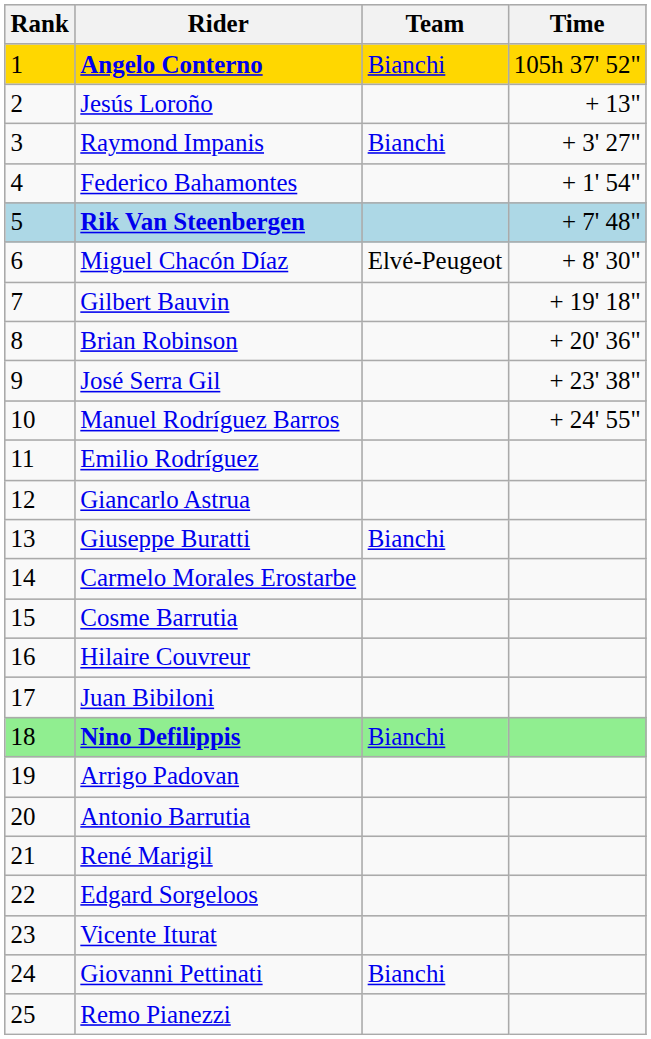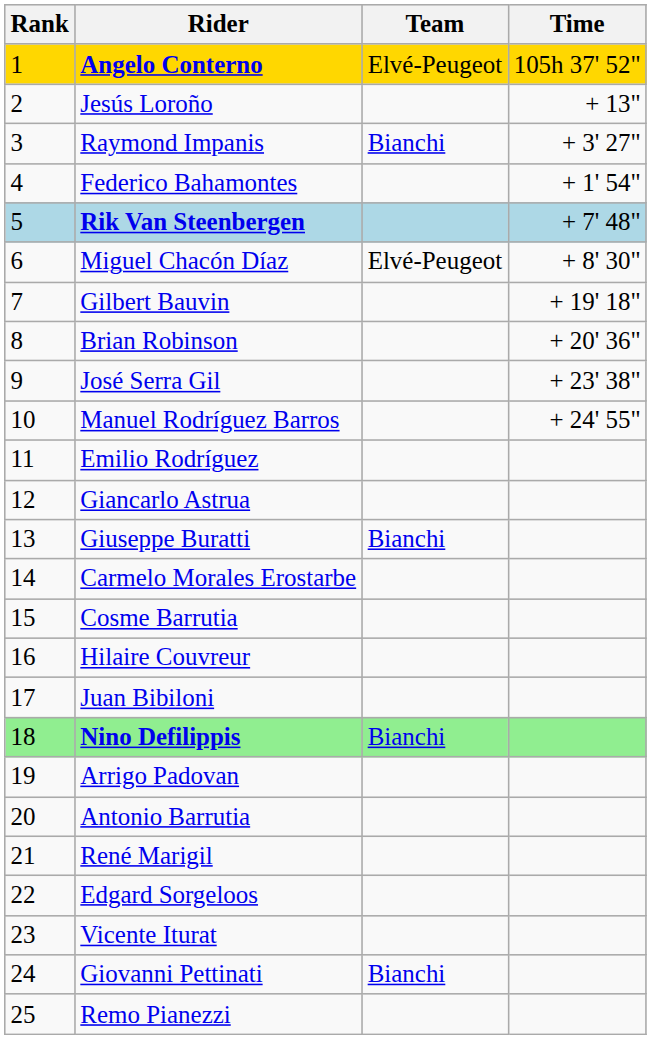 <table class="wikitable">
 <tr>
 <th>Rank</th>
 <th>Rider</th>
 <th>Team</th>
 <th>Time</th>
 </tr>
 <tr bgcolor=gold>
 <td>1</td>
 <td> 	<strong><a href='#'>Angelo Conterno</a></strong></td>
-<td><a href='#'>Bianchi</a></td>
+<td>Elvé-Peugeot</td>
 <td align="right">105h 37' 52"</td>
 </tr>
 <tr>
 <td>2</td>
 <td>  	<a href='#'>Jesús Loroño</a></td>
 <td></td>
 <td align="right">+ 13"</td>
 </tr>
 <tr>
 <td>3</td>
 <td>	<a href='#'>Raymond Impanis</a></td>
 <td><a href='#'>Bianchi</a></td>
 <td align="right">+ 3' 27"</td>
 </tr>
 <tr>
 <td>4</td>
 <td>  	<a href='#'>Federico Bahamontes</a></td>
 <td></td>
 <td align="right">+ 1' 54"</td>
 </tr>
 <tr bgcolor=lightblue>
 <td>5</td>
 <td>	<strong><a href='#'>Rik Van Steenbergen</a></strong></td>
 <td></td>
 <td align="right">+ 7' 48"</td>
 </tr>
 <tr>
 <td>6</td>
 <td>  <a href='#'>Miguel Chacón Díaz</a></td>
 <td>Elvé-Peugeot</td>
 <td align="right">+ 8' 30"</td>
 </tr>
 <tr>
 <td>7</td>
 <td>	<a href='#'>Gilbert Bauvin</a></td>
 <td></td>
 <td align="right">+ 19' 18"</td>
 </tr>
 <tr>
 <td>8</td>
 <td>	<a href='#'>Brian Robinson</a></td>
 <td></td>
 <td align="right">+ 20' 36"</td>
 </tr>
 <tr>
 <td>9</td>
 <td>  	<a href='#'>José Serra Gil</a></td>
 <td></td>
 <td align="right">+ 23' 38"</td>
 </tr>
 <tr>
 <td>10</td>
 <td>  	<a href='#'>Manuel Rodríguez Barros</a></td>
 <td></td>
 <td align="right">+ 24' 55"</td>
 </tr>
 <tr>
 <td>11</td>
 <td>  	<a href='#'>Emilio Rodríguez</a></td>
 <td></td>
 <td align="right"></td>
 </tr>
 <tr>
 <td>12</td>
 <td> 	<a href='#'>Giancarlo Astrua</a></td>
 <td></td>
 <td align="right"></td>
 </tr>
 <tr>
 <td>13</td>
 <td> 	<a href='#'>Giuseppe Buratti</a></td>
 <td><a href='#'>Bianchi</a></td>
 <td align="right"></td>
 </tr>
 <tr>
 <td>14</td>
 <td>  	<a href='#'>Carmelo Morales Erostarbe</a></td>
 <td></td>
 <td align="right"></td>
 </tr>
 <tr>
 <td>15</td>
 <td>  	<a href='#'>Cosme Barrutia</a></td>
 <td></td>
 <td align="right"></td>
 </tr>
 <tr>
 <td>16</td>
 <td>	<a href='#'>Hilaire Couvreur</a></td>
 <td></td>
 <td align="right"></td>
 </tr>
 <tr>
 <td>17</td>
 <td>  	<a href='#'>Juan Bibiloni</a></td>
 <td></td>
 <td align="right"></td>
 </tr>
 <tr bgcolor=lightgreen>
 <td>18</td>
 <td> 	<strong><a href='#'>Nino Defilippis</a></strong></td>
 <td><a href='#'>Bianchi</a></td>
 <td align="right"></td>
 </tr>
 <tr>
 <td>19</td>
 <td> 	<a href='#'>Arrigo Padovan</a></td>
 <td></td>
 <td align="right"></td>
 </tr>
 <tr>
 <td>20</td>
 <td>  	<a href='#'>Antonio Barrutia</a></td>
 <td></td>
 <td align="right"></td>
 </tr>
 <tr>
 <td>21</td>
 <td>  	<a href='#'>René Marigil</a></td>
 <td></td>
 <td align="right"></td>
 </tr>
 <tr>
 <td>22</td>
 <td>	<a href='#'>Edgard Sorgeloos</a></td>
 <td></td>
 <td align="right"></td>
 </tr>
 <tr>
 <td>23</td>
 <td>  	<a href='#'>Vicente Iturat</a></td>
 <td></td>
 <td align="right"></td>
 </tr>
 <tr>
 <td>24</td>
 <td> 	<a href='#'>Giovanni Pettinati</a></td>
 <td><a href='#'>Bianchi</a></td>
 <td align="right"></td>
 </tr>
 <tr>
 <td>25</td>
 <td>	<a href='#'>Remo Pianezzi</a></td>
 <td></td>
 <td align="right"></td>
 </tr>
 </table>
